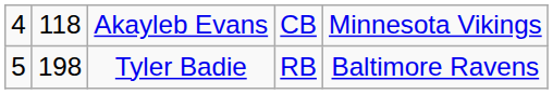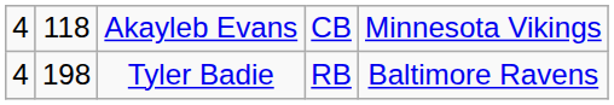 <table class="wikitable" style="text-align:center">
 <tr>
 <td>4</td>
 <td>118</td>
 <td><a href='#'>Akayleb Evans</a></td>
 <td><a href='#'>CB</a></td>
 <td><a href='#'>Minnesota Vikings</a></td>
 </tr>
 <tr>
-<td>5</td>
+<td>4</td>
 <td>198</td>
 <td><a href='#'>Tyler Badie</a></td>
 <td><a href='#'>RB</a></td>
 <td><a href='#'>Baltimore Ravens</a></td>
 </tr>
 </table>
